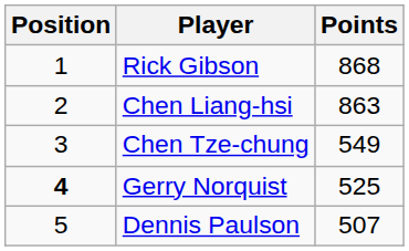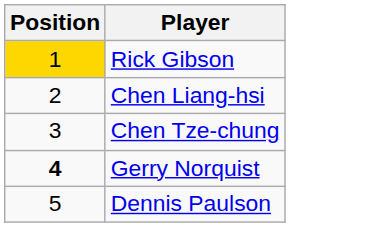 <table class=wikitable>
 <tr>
 <th>Position</th>
 <th>Player</th>
-<th>Points</th>
 </tr>
 <tr>
-<td align=center>1</td>
+<td align=center style="background: gold;">1</td>
 <td> <a href='#'>Rick Gibson</a></td>
-<td align=center>868</td>
 </tr>
 <tr>
 <td align=center>2</td>
 <td> <a href='#'>Chen Liang-hsi</a></td>
-<td align=center>863</td>
 </tr>
 <tr>
 <td align=center>3</td>
 <td> <a href='#'>Chen Tze-chung</a></td>
-<td align=center>549</td>
 </tr>
 <tr>
 <td align=center><strong>4</strong></td>
 <td> <a href='#'>Gerry Norquist</a></td>
-<td align=center>525</td>
 </tr>
 <tr>
 <td align=center>5</td>
 <td> <a href='#'>Dennis Paulson</a></td>
-<td align=center>507</td>
 </tr>
 </table>
